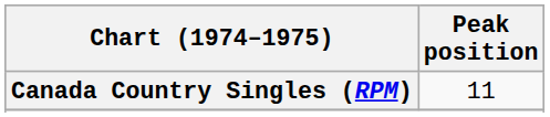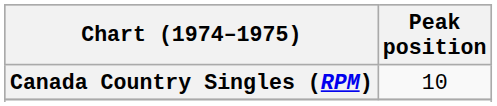 <table class="wikitable sortable plainrowheaders" style="text-align:center">
 <tr>
 <th scope="col">Chart (1974–1975)</th>
 <th scope="col">Peak<br> position</th>
 </tr>
 <tr>
 <th scope="row">Canada Country Singles (<em><a href='#'>RPM</a></em>)</th>
-<td align="center">11</td>
+<td align="center">10</td>
 </tr>
 <tr>
 </tr>
 <tr>
 </tr>
 </table>
